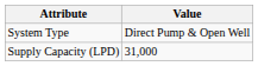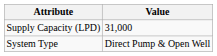 <table class="wikitable">
 <tr>
 <th>Attribute</th>
 <th>Value</th>
 </tr>
 <tr>
+<td>Supply Capacity (LPD)</td>
+<td>31,000</td>
+</tr>
+<tr>
 <td>System Type</td>
 <td>Direct Pump & Open Well</td>
 </tr>
-<tr>
-<td>Supply Capacity (LPD)</td>
-<td>31,000</td>
-</tr>
 </table>
